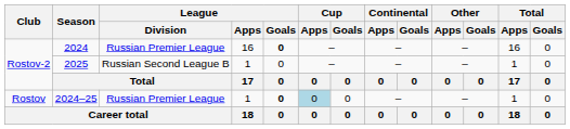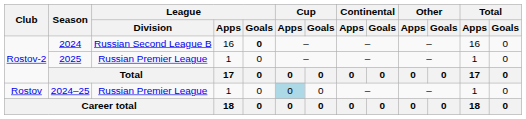 <table class="wikitable" style="text-align: center;">
 <tr>
 <th rowspan=2>Club</th>
 <th rowspan=2>Season</th>
 <th colspan=3>League</th>
 <th colspan=2>Cup</th>
 <th colspan=2>Continental</th>
 <th colspan=2>Other</th>
 <th colspan=2>Total</th>
 </tr>
 <tr>
 <th>Division</th>
 <th>Apps</th>
 <th>Goals</th>
 <th>Apps</th>
 <th>Goals</th>
 <th>Apps</th>
 <th>Goals</th>
 <th>Apps</th>
 <th>Goals</th>
 <th>Apps</th>
 <th>Goals</th>
 </tr>
 <tr>
 <td rowspan="3"><a href='#'>Rostov-2</a></td>
 <td><a href='#'>2024</a></td>
-<td><a href='#'>Russian Premier League</a></td>
+<td><a href='#'>Russian Second League B</a></td>
 <td>16</td>
 <td><strong>0</strong></td>
 <td colspan=2>–</td>
 <td colspan=2>–</td>
 <td colspan=2>–</td>
 <td>16</td>
 <td>0</td>
 </tr>
 <tr>
 <td><a href='#'>2025</a></td>
-<td>Russian Second League B</td>
+<td><a href='#'>Russian Premier League</a></td>
 <td>1</td>
 <td>0</td>
 <td colspan=2>–</td>
 <td colspan=2>–</td>
 <td colspan=2>–</td>
 <td>1</td>
 <td>0</td>
 </tr>
 <tr>
 <th colspan=2>Total</th>
 <th>17</th>
 <th>0</th>
 <th>0</th>
 <th>0</th>
 <th>0</th>
 <th>0</th>
 <th>0</th>
 <th>0</th>
 <th>17</th>
 <th>0</th>
 </tr>
 <tr>
 <td><a href='#'>Rostov</a></td>
 <td><a href='#'>2024–25</a></td>
 <td><a href='#'>Russian Premier League</a></td>
 <td>1</td>
-<td><strong>0</strong></td>
+<td>0</td>
 <td style="background: lightblue;">0</td>
 <td>0</td>
 <td colspan=2>–</td>
 <td colspan=2>–</td>
 <td>1</td>
 <td>0</td>
 </tr>
 <tr>
 <th colspan=3>Career total</th>
 <th>18</th>
 <th>0</th>
 <th>0</th>
 <th>0</th>
 <th>0</th>
 <th>0</th>
 <th>0</th>
 <th>0</th>
 <th>18</th>
 <th>0</th>
 </tr>
 </table>
